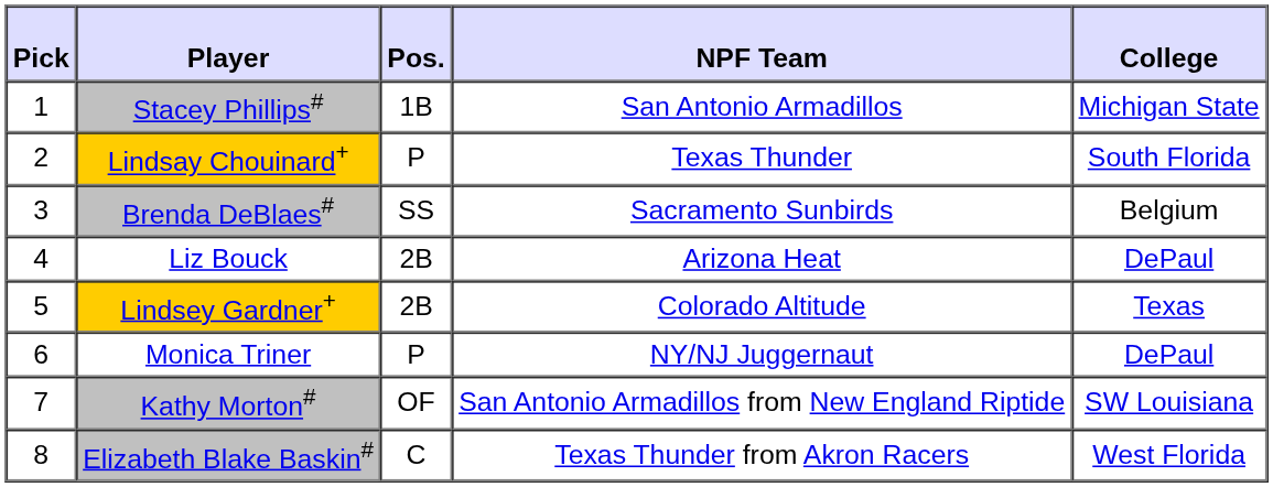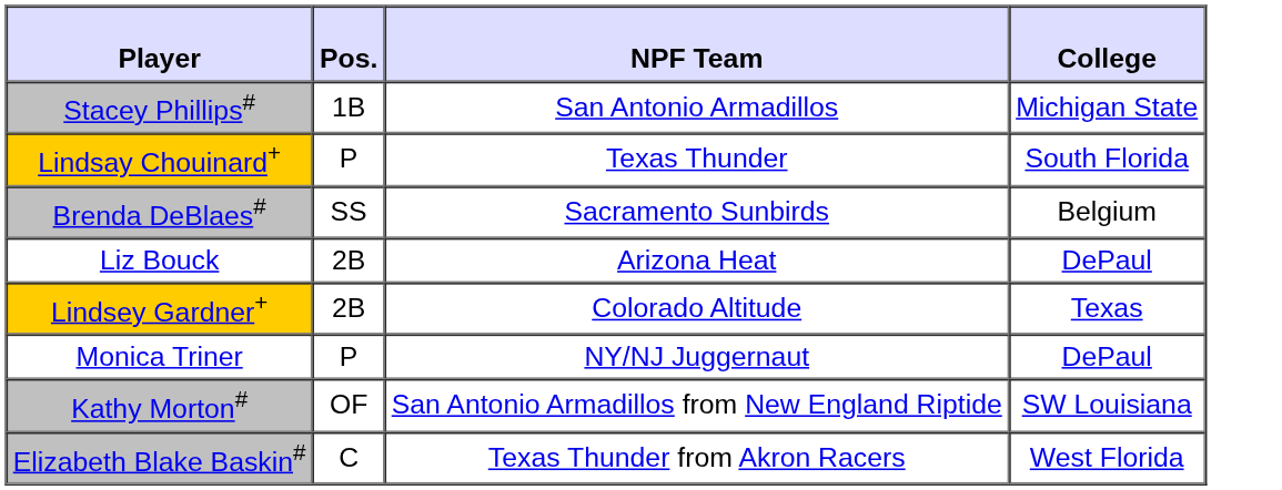 <table style="text-align: center" border="1" cellpadding="3" cellspacing="0">
 <tr>
-<th style="background:#ddf;"><br>Pick</th>
 <th style="background:#ddf;"><br>Player</th>
 <th style="background:#ddf;"><br>Pos.</th>
 <th style="background:#ddf;"><br>NPF Team</th>
 <th style="background:#ddf;"><br>College</th>
 </tr>
 <tr>
-<td>1</td>
 <td style="background:#C0C0C0;"><a href='#'>Stacey Phillips</a><sup>#</sup></td>
 <td>1B</td>
 <td><a href='#'>San Antonio Armadillos</a></td>
 <td><a href='#'>Michigan State</a></td>
 </tr>
 <tr>
-<td>2</td>
 <td style="background:#FFCC00;"><a href='#'>Lindsay Chouinard</a><sup>+</sup></td>
 <td>P</td>
 <td><a href='#'>Texas Thunder</a></td>
 <td><a href='#'>South Florida</a></td>
 </tr>
 <tr>
-<td>3</td>
 <td style="background:#C0C0C0;"><a href='#'>Brenda DeBlaes</a><sup>#</sup></td>
 <td>SS</td>
 <td><a href='#'>Sacramento Sunbirds</a></td>
 <td>Belgium</td>
 </tr>
 <tr>
-<td>4</td>
 <td><a href='#'>Liz Bouck</a></td>
 <td>2B</td>
 <td><a href='#'>Arizona Heat</a></td>
 <td><a href='#'>DePaul</a></td>
 </tr>
 <tr>
-<td>5</td>
 <td style="background:#FFCC00;"><a href='#'>Lindsey Gardner</a><sup>+</sup></td>
 <td>2B</td>
 <td><a href='#'>Colorado Altitude</a></td>
 <td><a href='#'>Texas</a></td>
 </tr>
 <tr>
-<td>6</td>
 <td><a href='#'>Monica Triner</a></td>
 <td>P</td>
 <td><a href='#'>NY/NJ Juggernaut</a></td>
 <td><a href='#'>DePaul</a></td>
 </tr>
 <tr>
-<td>7</td>
 <td style="background:#C0C0C0;"><a href='#'>Kathy Morton</a><sup>#</sup></td>
 <td>OF</td>
 <td><a href='#'>San Antonio Armadillos</a> from <a href='#'>New England Riptide</a></td>
 <td><a href='#'>SW Louisiana</a></td>
 </tr>
 <tr>
-<td>8</td>
 <td style="background:#C0C0C0;"><a href='#'>Elizabeth Blake Baskin</a><sup>#</sup></td>
 <td>C</td>
 <td><a href='#'>Texas Thunder</a> from <a href='#'>Akron Racers</a></td>
 <td><a href='#'>West Florida</a></td>
 </tr>
 </table>
